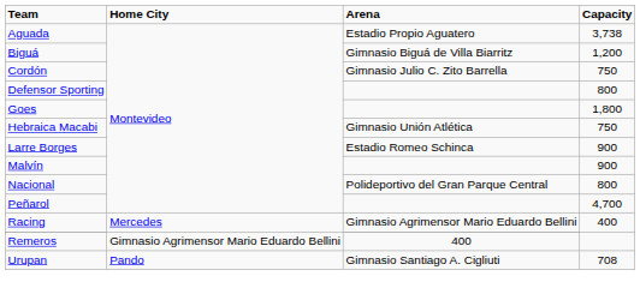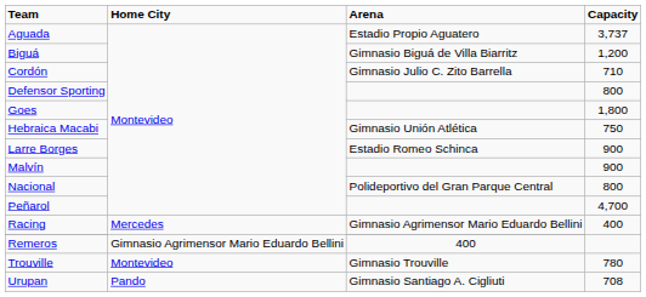 <table class="wikitable sortable">
 <tr>
 <td><strong>Team</strong></td>
 <td><strong>Home City</strong></td>
 <td><strong>Arena</strong></td>
 <td><strong>Capacity</strong></td>
 </tr>
 <tr align=left>
 <td><a href='#'>Aguada</a></td>
 <td rowspan=10> <a href='#'>Montevideo</a></td>
 <td>Estadio Propio Aguatero</td>
-<td align="center">3,738</td>
+<td align="center">3,737</td>
 </tr>
 <tr align=left>
 <td><a href='#'>Biguá</a></td>
 <td>Gimnasio Biguá de Villa Biarritz</td>
 <td align="center">1,200</td>
 </tr>
 <tr align=left>
 <td><a href='#'>Cordón</a></td>
 <td>Gimnasio Julio C. Zito Barrella</td>
-<td align="center">750</td>
+<td align="center">710</td>
 </tr>
 <tr align=left>
 <td><a href='#'>Defensor Sporting</a></td>
 <td></td>
 <td align="center">800</td>
 </tr>
 <tr align=left>
 <td><a href='#'>Goes</a></td>
 <td></td>
 <td align="center">1,800</td>
 </tr>
 <tr align=left>
 <td><a href='#'>Hebraica Macabi</a></td>
 <td>Gimnasio Unión Atlética</td>
 <td align="center">750</td>
 </tr>
 <tr align=left>
 <td><a href='#'>Larre Borges</a></td>
 <td>Estadio Romeo Schinca</td>
 <td align="center">900</td>
 </tr>
 <tr align=left>
 <td><a href='#'>Malvín</a></td>
 <td></td>
 <td align="center">900</td>
 </tr>
 <tr align=left>
 <td><a href='#'>Nacional</a></td>
 <td>Polideportivo del Gran Parque Central</td>
 <td align="center">800</td>
 </tr>
 <tr align=left>
 <td><a href='#'>Peñarol</a></td>
 <td></td>
 <td align="center">4,700</td>
 </tr>
 <tr align=left>
 <td><a href='#'>Racing</a></td>
 <td rowspan=2> <a href='#'>Mercedes</a></td>
 <td>Gimnasio Agrimensor Mario Eduardo Bellini</td>
 <td align="center">400</td>
 </tr>
 <tr align=left>
 </tr>
 <tr align=left>
 <td><a href='#'>Remeros</a></td>
 <td>Gimnasio Agrimensor Mario Eduardo Bellini</td>
 <td align="center">400</td>
 </tr>
 <tr align=left>
+<td><a href='#'>Trouville</a></td>
+<td> <a href='#'>Montevideo</a></td>
+<td>Gimnasio Trouville</td>
+<td align="center">780</td>
+</tr>
+<tr align=left>
 <td><a href='#'>Urupan</a></td>
 <td> <a href='#'>Pando</a></td>
 <td>Gimnasio Santiago A. Cigliuti</td>
 <td align="center">708</td>
 </tr>
 </table>
